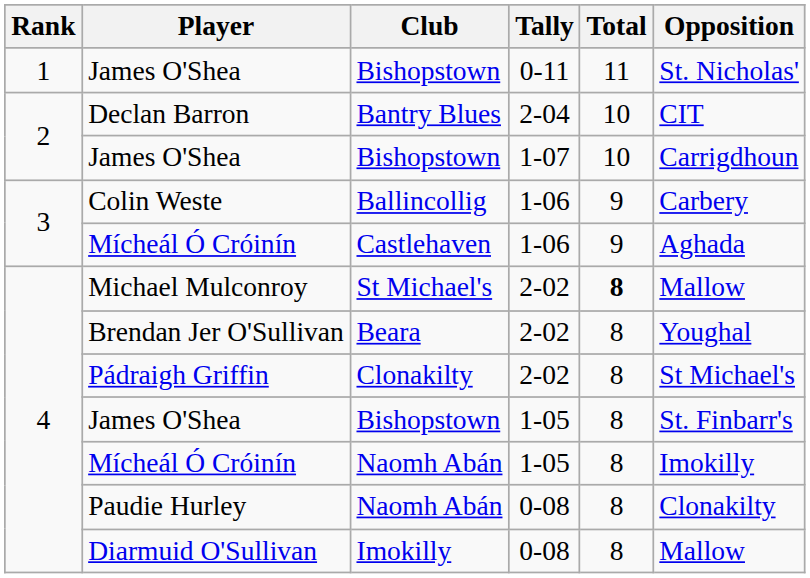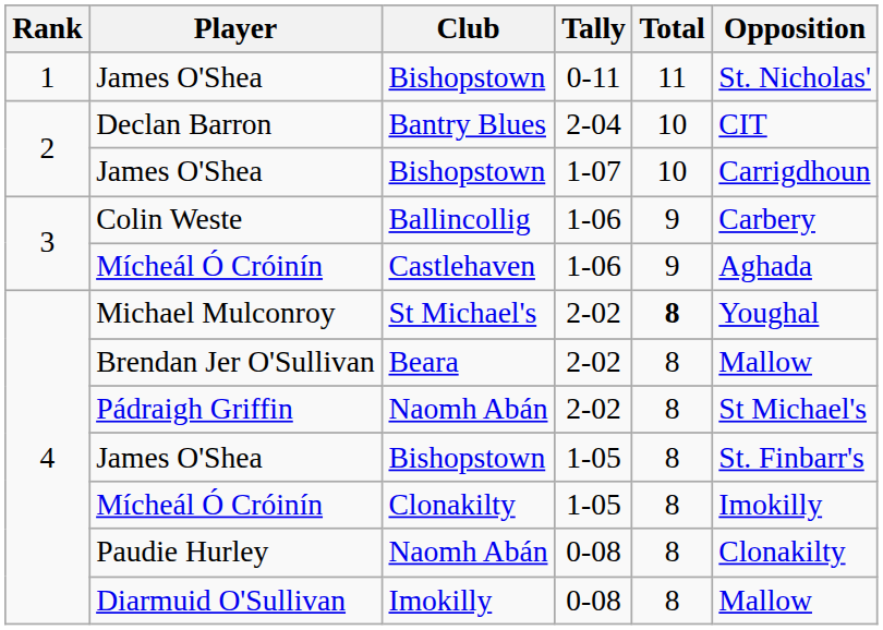 <table class="wikitable">
 <tr>
 <th>Rank</th>
 <th>Player</th>
 <th>Club</th>
 <th>Tally</th>
 <th>Total</th>
 <th>Opposition</th>
 </tr>
 <tr>
 <td rowspan="1" style="text-align:center;">1</td>
 <td>James O'Shea</td>
 <td><a href='#'>Bishopstown</a></td>
 <td align=center>0-11</td>
 <td align=center>11</td>
 <td><a href='#'>St. Nicholas'</a></td>
 </tr>
 <tr>
 <td rowspan="2" style="text-align:center;">2</td>
 <td>Declan Barron</td>
 <td><a href='#'>Bantry Blues</a></td>
 <td align=center>2-04</td>
 <td align=center>10</td>
 <td><a href='#'>CIT</a></td>
 </tr>
 <tr>
 <td>James O'Shea</td>
 <td><a href='#'>Bishopstown</a></td>
 <td align=center>1-07</td>
 <td align=center>10</td>
 <td><a href='#'>Carrigdhoun</a></td>
 </tr>
 <tr>
 <td rowspan="2" style="text-align:center;">3</td>
 <td>Colin Weste</td>
 <td><a href='#'>Ballincollig</a></td>
 <td align=center>1-06</td>
 <td align=center>9</td>
 <td><a href='#'>Carbery</a></td>
 </tr>
 <tr>
 <td><a href='#'>Mícheál Ó Cróinín</a></td>
 <td><a href='#'>Castlehaven</a></td>
 <td align=center>1-06</td>
 <td align=center>9</td>
 <td><a href='#'>Aghada</a></td>
 </tr>
 <tr>
 <td rowspan="7" style="text-align:center;">4</td>
 <td>Michael Mulconroy</td>
 <td><a href='#'>St Michael's</a></td>
 <td align=center>2-02</td>
 <td align=center><strong>8</strong></td>
-<td><a href='#'>Mallow</a></td>
+<td><a href='#'>Youghal</a></td>
 </tr>
 <tr>
 <td>Brendan Jer O'Sullivan</td>
 <td><a href='#'>Beara</a></td>
 <td align=center>2-02</td>
 <td align=center>8</td>
-<td><a href='#'>Youghal</a></td>
+<td><a href='#'>Mallow</a></td>
 </tr>
 <tr>
 <td><a href='#'>Pádraigh Griffin</a></td>
-<td><a href='#'>Clonakilty</a></td>
+<td><a href='#'>Naomh Abán</a></td>
 <td align=center>2-02</td>
 <td align=center>8</td>
 <td><a href='#'>St Michael's</a></td>
 </tr>
 <tr>
 <td>James O'Shea</td>
 <td><a href='#'>Bishopstown</a></td>
 <td align=center>1-05</td>
 <td align=center>8</td>
 <td><a href='#'>St. Finbarr's</a></td>
 </tr>
 <tr>
 <td><a href='#'>Mícheál Ó Cróinín</a></td>
-<td><a href='#'>Naomh Abán</a></td>
+<td><a href='#'>Clonakilty</a></td>
 <td align=center>1-05</td>
 <td align=center>8</td>
 <td><a href='#'>Imokilly</a></td>
 </tr>
 <tr>
 <td>Paudie Hurley</td>
 <td><a href='#'>Naomh Abán</a></td>
 <td align=center>0-08</td>
 <td align=center>8</td>
 <td><a href='#'>Clonakilty</a></td>
 </tr>
 <tr>
 <td><a href='#'>Diarmuid O'Sullivan</a></td>
 <td><a href='#'>Imokilly</a></td>
 <td align=center>0-08</td>
 <td align=center>8</td>
 <td><a href='#'>Mallow</a></td>
 </tr>
 </table>
